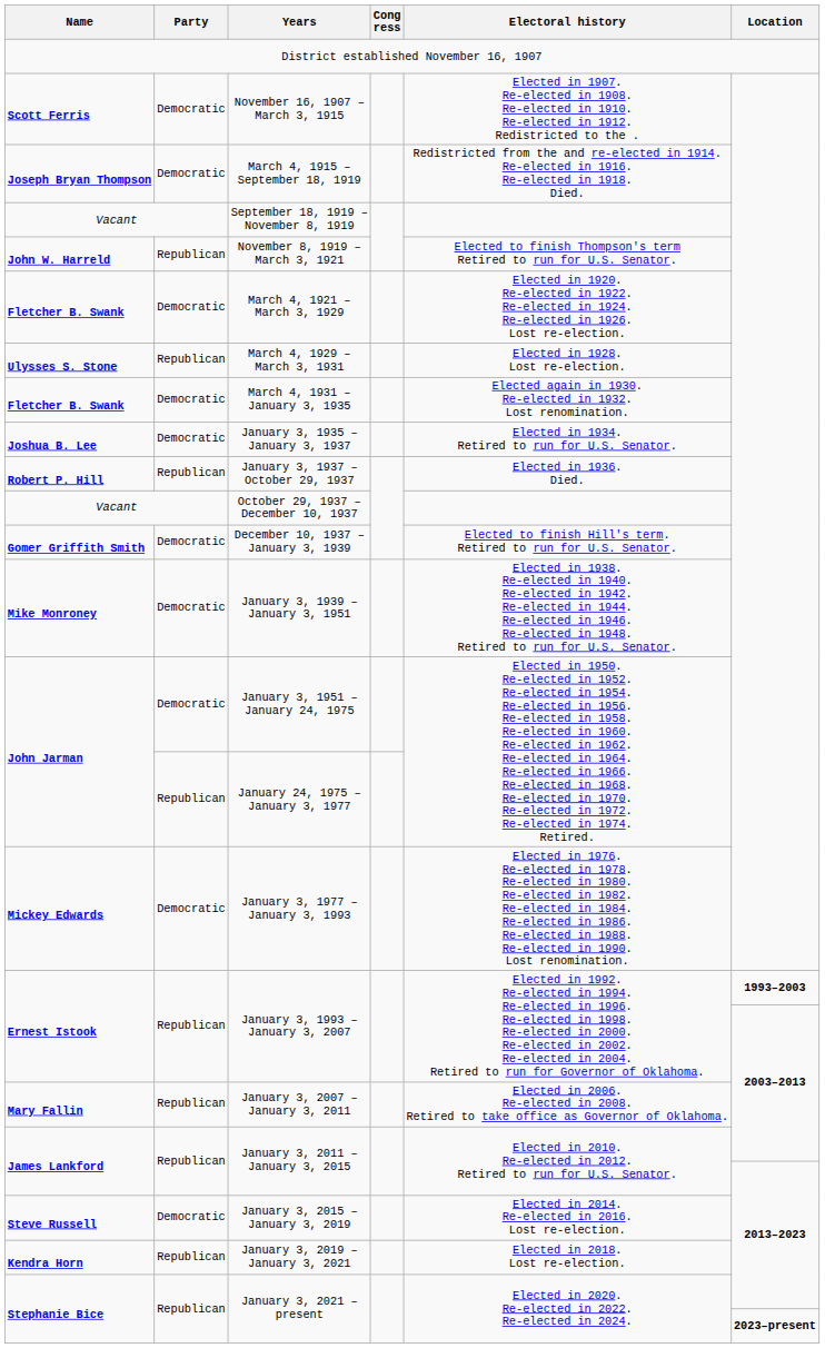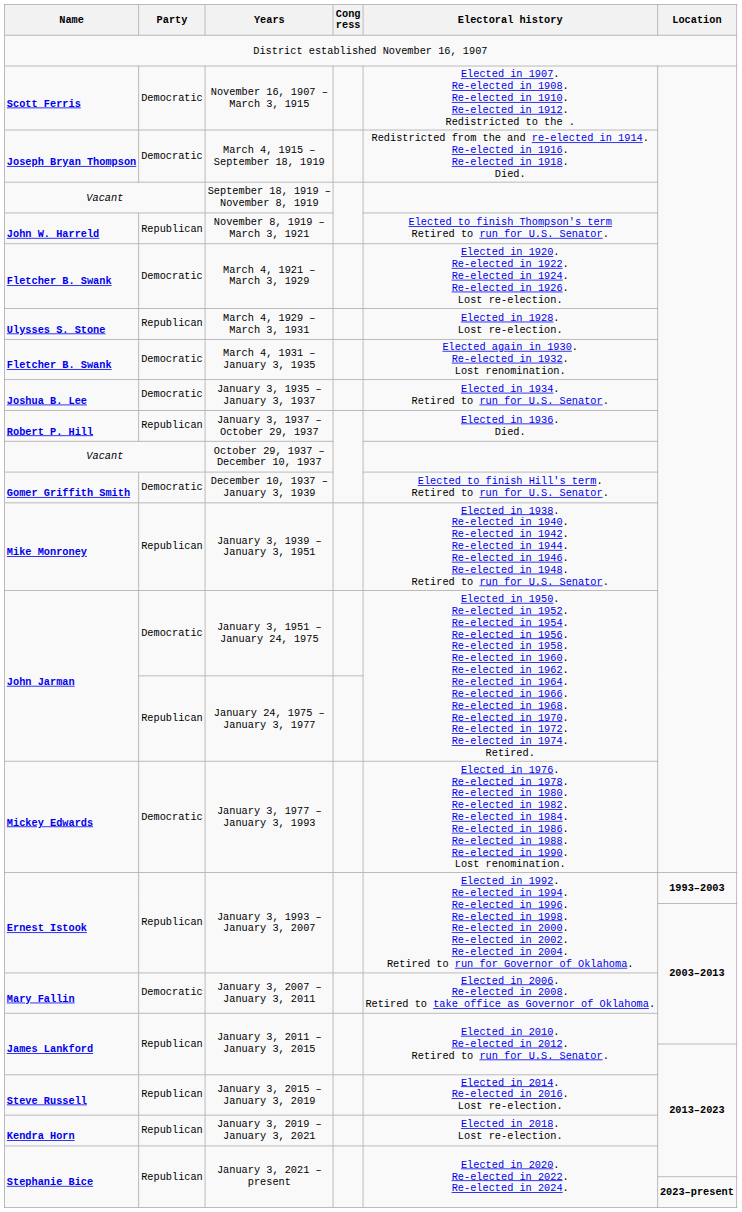 <table class=wikitable style="text-align:center">
 <tr style="height:3em">
 <th>Name</th>
 <th>Party</th>
 <th>Years</th>
 <th>Cong<br>ress</th>
 <th>Electoral history</th>
 <th>Location</th>
 </tr>
 <tr style="height:3em">
 <td colspan=6>District established November 16, 1907</td>
 </tr>
 <tr style="height:3em">
 <td align=left><br><strong><a href='#'>Scott Ferris</a></strong><br></td>
 <td>Democratic</td>
 <td nowrap>November 16, 1907 –<br>March 3, 1915</td>
 <td></td>
 <td><a href='#'>Elected in 1907</a>.<br><a href='#'>Re-elected in 1908</a>.<br><a href='#'>Re-elected in 1910</a>.<br><a href='#'>Re-elected in 1912</a>.<br>Redistricted to the .</td>
 <td rowspan=15></td>
 </tr>
 <tr style="height:3em">
 <td align=left><br><strong><a href='#'>Joseph Bryan Thompson</a></strong><br></td>
 <td>Democratic</td>
 <td nowrap>March 4, 1915 –<br>September 18, 1919</td>
 <td></td>
 <td>Redistricted from the  and <a href='#'>re-elected in 1914</a>.<br><a href='#'>Re-elected in 1916</a>.<br><a href='#'>Re-elected in 1918</a>.<br>Died.</td>
 </tr>
 <tr style="height:3em">
 <td colspan=2><em>Vacant</em></td>
 <td nowrap>September 18, 1919 –<br>November 8, 1919</td>
 <td rowspan=2></td>
 <td></td>
 </tr>
 <tr style="height:3em">
 <td align=left><br><strong><a href='#'>John W. Harreld</a></strong><br></td>
 <td>Republican</td>
 <td nowrap>November 8, 1919 –<br>March 3, 1921</td>
 <td><a href='#'>Elected to finish Thompson's term</a><br>Retired to <a href='#'>run for U.S. Senator</a>.</td>
 </tr>
 <tr style="height:3em">
 <td align=left><br><strong><a href='#'>Fletcher B. Swank</a></strong><br></td>
 <td>Democratic</td>
 <td nowrap>March 4, 1921 –<br>March 3, 1929</td>
 <td></td>
 <td><a href='#'>Elected in 1920</a>.<br><a href='#'>Re-elected in 1922</a>.<br><a href='#'>Re-elected in 1924</a>.<br><a href='#'>Re-elected in 1926</a>.<br>Lost re-election.</td>
 </tr>
 <tr style="height:3em">
 <td align=left><br><strong><a href='#'>Ulysses S. Stone</a></strong><br></td>
 <td>Republican</td>
 <td nowrap>March 4, 1929 –<br>March 3, 1931</td>
 <td></td>
 <td><a href='#'>Elected in 1928</a>.<br>Lost re-election.</td>
 </tr>
 <tr style="height:3em">
 <td align=left><br><strong><a href='#'>Fletcher B. Swank</a></strong><br></td>
 <td>Democratic</td>
 <td nowrap>March 4, 1931 –<br>January 3, 1935</td>
 <td></td>
 <td><a href='#'>Elected again in 1930</a>.<br><a href='#'>Re-elected in 1932</a>.<br>Lost renomination.</td>
 </tr>
 <tr style="height:3em">
 <td align=left><br><strong><a href='#'>Joshua B. Lee</a></strong><br></td>
 <td>Democratic</td>
 <td nowrap>January 3, 1935 –<br>January 3, 1937</td>
 <td></td>
 <td><a href='#'>Elected in 1934</a>.<br>Retired to <a href='#'>run for U.S. Senator</a>.</td>
 </tr>
 <tr style="height:3em">
 <td align=left><br><strong><a href='#'>Robert P. Hill</a></strong><br></td>
 <td>Republican</td>
 <td nowrap>January 3, 1937 –<br>October 29, 1937</td>
 <td rowspan=3></td>
 <td><a href='#'>Elected in 1936</a>.<br>Died.</td>
 </tr>
 <tr style="height:3em">
 <td colspan=2><em>Vacant</em></td>
 <td nowrap>October 29, 1937 –<br>December 10, 1937</td>
 <td></td>
 </tr>
 <tr style="height:3em">
 <td align=left><br><strong><a href='#'>Gomer Griffith Smith</a></strong><br></td>
 <td>Democratic</td>
 <td nowrap>December 10, 1937 –<br>January 3, 1939</td>
 <td><a href='#'>Elected to finish Hill's term</a>.<br>Retired to <a href='#'>run for U.S. Senator</a>.</td>
 </tr>
 <tr style="height:3em">
 <td align=left><br><strong><a href='#'>Mike Monroney</a></strong><br></td>
-<td>Democratic</td>
+<td>Republican</td>
 <td nowrap>January 3, 1939 –<br>January 3, 1951</td>
 <td></td>
 <td><a href='#'>Elected in 1938</a>.<br><a href='#'>Re-elected in 1940</a>.<br><a href='#'>Re-elected in 1942</a>.<br><a href='#'>Re-elected in 1944</a>.<br><a href='#'>Re-elected in 1946</a>.<br><a href='#'>Re-elected in 1948</a>.<br>Retired to <a href='#'>run for U.S. Senator</a>.</td>
 </tr>
 <tr style="height:3em">
 <td align=left rowspan=2><br><strong><a href='#'>John Jarman</a></strong><br></td>
 <td>Democratic</td>
 <td nowrap>January 3, 1951 –<br>January 24, 1975</td>
 <td></td>
 <td rowspan=2><a href='#'>Elected in 1950</a>.<br><a href='#'>Re-elected in 1952</a>.<br><a href='#'>Re-elected in 1954</a>.<br><a href='#'>Re-elected in 1956</a>.<br><a href='#'>Re-elected in 1958</a>.<br><a href='#'>Re-elected in 1960</a>.<br><a href='#'>Re-elected in 1962</a>.<br><a href='#'>Re-elected in 1964</a>.<br><a href='#'>Re-elected in 1966</a>.<br><a href='#'>Re-elected in 1968</a>.<br><a href='#'>Re-elected in 1970</a>.<br><a href='#'>Re-elected in 1972</a>.<br><a href='#'>Re-elected in 1974</a>.<br>Retired.</td>
 </tr>
 <tr style="height:3em">
 <td>Republican</td>
 <td nowrap>January 24, 1975 –<br>January 3, 1977</td>
 <td></td>
 </tr>
 <tr style="height:3em">
 <td align=left><br><strong><a href='#'>Mickey Edwards</a></strong><br></td>
 <td>Democratic</td>
 <td nowrap>January 3, 1977 –<br>January 3, 1993</td>
 <td></td>
 <td><a href='#'>Elected in 1976</a>.<br><a href='#'>Re-elected in 1978</a>.<br><a href='#'>Re-elected in 1980</a>.<br><a href='#'>Re-elected in 1982</a>.<br><a href='#'>Re-elected in 1984</a>.<br><a href='#'>Re-elected in 1986</a>.<br><a href='#'>Re-elected in 1988</a>.<br><a href='#'>Re-elected in 1990</a>.<br>Lost renomination.</td>
 </tr>
 <tr style="height:3em">
 <td rowspan=2 align=left><br><strong><a href='#'>Ernest Istook</a></strong><br></td>
 <td rowspan=2 >Republican</td>
 <td rowspan=2 nowrap>January 3, 1993 –<br>January 3, 2007</td>
 <td rowspan=2></td>
 <td rowspan=2><a href='#'>Elected in 1992</a>.<br><a href='#'>Re-elected in 1994</a>.<br><a href='#'>Re-elected in 1996</a>.<br><a href='#'>Re-elected in 1998</a>.<br><a href='#'>Re-elected in 2000</a>.<br><a href='#'>Re-elected in 2002</a>.<br><a href='#'>Re-elected in 2004</a>.<br>Retired to <a href='#'>run for Governor of Oklahoma</a>.</td>
 <td><strong>1993–2003</strong><br></td>
 </tr>
 <tr style="height:3em">
 <td rowspan=3><strong>2003–2013</strong></td>
 </tr>
 <tr style="height:3em">
 <td align=left><br><strong><a href='#'>Mary Fallin</a></strong><br></td>
-<td>Republican</td>
+<td>Democratic</td>
 <td nowrap>January 3, 2007 –<br>January 3, 2011</td>
 <td></td>
 <td><a href='#'>Elected in 2006</a>.<br><a href='#'>Re-elected in 2008</a>.<br>Retired to <a href='#'>take office as Governor of Oklahoma</a>.</td>
 </tr>
 <tr style="height:3em">
 <td rowspan=2 align=left><br><strong><a href='#'>James Lankford</a></strong><br></td>
 <td rowspan=2 >Republican</td>
 <td rowspan=2 nowrap>January 3, 2011 –<br>January 3, 2015</td>
 <td rowspan=2></td>
 <td rowspan=2><a href='#'>Elected in 2010</a>.<br><a href='#'>Re-elected in 2012</a>.<br>Retired to <a href='#'>run for U.S. Senator</a>.</td>
 </tr>
 <tr style="height:3em">
 <td rowspan=4><strong>2013–2023</strong></td>
 </tr>
 <tr style="height:3em">
 <td align=left><br><strong><a href='#'>Steve Russell</a></strong><br></td>
-<td>Democratic</td>
+<td>Republican</td>
 <td nowrap>January 3, 2015 –<br>January 3, 2019</td>
 <td></td>
 <td><a href='#'>Elected in 2014</a>.<br><a href='#'>Re-elected in 2016</a>.<br>Lost re-election.</td>
 </tr>
 <tr style="height:3em">
 <td align=left><br><strong><a href='#'>Kendra Horn</a></strong><br></td>
 <td>Republican</td>
 <td nowrap>January 3, 2019 –<br>January 3, 2021</td>
 <td></td>
 <td><a href='#'>Elected in 2018</a>.<br>Lost re-election.</td>
 </tr>
 <tr style="height:3em">
 <td rowspan=2 align=left><br><strong><a href='#'>Stephanie Bice</a></strong><br></td>
 <td rowspan=2 >Republican</td>
 <td rowspan=2 nowrap>January 3, 2021 –<br>present</td>
 <td rowspan=2></td>
 <td rowspan=2><a href='#'>Elected in 2020</a>.<br><a href='#'>Re-elected in 2022</a>.<br><a href='#'>Re-elected in 2024</a>.</td>
 </tr>
 <tr style="height:3em">
 <td><strong>2023–present</strong></td>
 </tr>
 </table>
